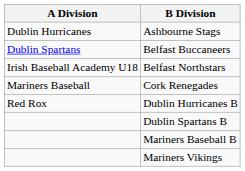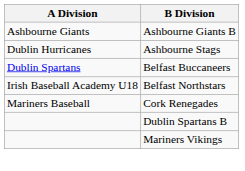 <table class="wikitable “wikitable" sortable”>
 <tr>
 <th>A Division</th>
 <th>B Division</th>
+</tr>
+<tr>
+<td>Ashbourne Giants</td>
+<td>Ashbourne Giants B</td>
 </tr>
 <tr>
 <td>Dublin Hurricanes</td>
 <td>Ashbourne Stags</td>
 </tr>
 <tr>
 <td><a href='#'>Dublin Spartans</a></td>
 <td>Belfast Buccaneers</td>
 </tr>
 <tr>
 <td>Irish Baseball Academy U18</td>
 <td>Belfast Northstars</td>
 </tr>
 <tr>
 <td>Mariners Baseball</td>
 <td>Cork Renegades</td>
 </tr>
 <tr>
-<td>Red Rox</td>
-<td>Dublin Hurricanes B</td>
-</tr>
-<tr>
 <td></td>
 <td>Dublin Spartans B</td>
-</tr>
-<tr>
-<td></td>
-<td>Mariners Baseball B</td>
 </tr>
 <tr>
 <td></td>
 <td>Mariners Vikings</td>
 </tr>
 </table>
